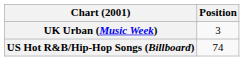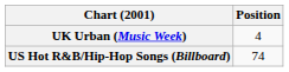 <table class="wikitable sortable plainrowheaders" style="text-align:center">
 <tr>
 <th scope="col">Chart (2001)</th>
 <th scope="col">Position</th>
 </tr>
 <tr>
 <th scope="row">UK Urban (<em><a href='#'>Music Week</a></em>)</th>
-<td>3</td>
+<td>4</td>
 </tr>
 <tr>
 <th scope="row">US Hot R&B/Hip-Hop Songs (<em>Billboard</em>)</th>
 <td>74</td>
 </tr>
 </table>
